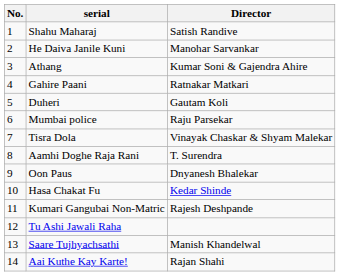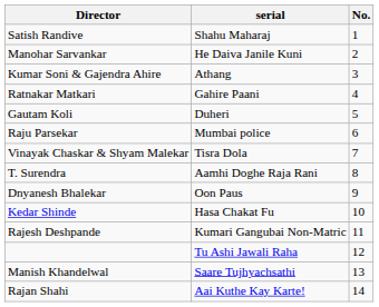 <table class="wikitable sortable">
 <tr>
+<th scope="col">Director</th>
+<th scope="col">serial</th>
 <th scope="col">No.</th>
-<th scope="col">serial</th>
-<th scope="col">Director</th>
 </tr>
 <tr>
+<td>Satish Randive</td>
+<td scope="row">Shahu Maharaj</td>
 <td>1</td>
-<td scope="row">Shahu Maharaj</td>
-<td>Satish Randive</td>
 </tr>
 <tr>
+<td>Manohar Sarvankar</td>
+<td scope="row">He Daiva Janile Kuni</td>
 <td>2</td>
-<td scope="row">He Daiva Janile Kuni</td>
-<td>Manohar Sarvankar</td>
 </tr>
 <tr>
+<td>Kumar Soni & Gajendra Ahire</td>
+<td scope="row">Athang</td>
 <td>3</td>
-<td scope="row">Athang</td>
-<td>Kumar Soni & Gajendra Ahire</td>
 </tr>
 <tr>
+<td>Ratnakar Matkari</td>
+<td scope="row">Gahire Paani</td>
 <td>4</td>
-<td scope="row">Gahire Paani</td>
-<td>Ratnakar Matkari</td>
 </tr>
 <tr>
+<td>Gautam Koli</td>
+<td scope="row">Duheri</td>
 <td>5</td>
-<td scope="row">Duheri</td>
-<td>Gautam Koli</td>
 </tr>
 <tr>
+<td>Raju Parsekar</td>
+<td scope="row">Mumbai police</td>
 <td>6</td>
-<td scope="row">Mumbai police</td>
-<td>Raju Parsekar</td>
 </tr>
 <tr>
+<td>Vinayak Chaskar & Shyam Malekar</td>
+<td scope="row">Tisra Dola</td>
 <td>7</td>
-<td scope="row">Tisra Dola</td>
-<td>Vinayak Chaskar & Shyam Malekar</td>
 </tr>
 <tr>
+<td>T. Surendra</td>
+<td scope="row">Aamhi Doghe Raja Rani</td>
 <td>8</td>
-<td scope="row">Aamhi Doghe Raja Rani</td>
-<td>T. Surendra</td>
 </tr>
 <tr>
+<td>Dnyanesh Bhalekar</td>
+<td scope="row">Oon Paus</td>
 <td>9</td>
-<td scope="row">Oon Paus</td>
-<td>Dnyanesh Bhalekar</td>
 </tr>
 <tr>
+<td><a href='#'>Kedar Shinde</a></td>
+<td scope="row">Hasa Chakat Fu</td>
 <td>10</td>
-<td scope="row">Hasa Chakat Fu</td>
-<td><a href='#'>Kedar Shinde</a></td>
 </tr>
 <tr>
+<td>Rajesh Deshpande</td>
+<td scope="row">Kumari Gangubai Non-Matric</td>
 <td>11</td>
-<td scope="row">Kumari Gangubai Non-Matric</td>
-<td>Rajesh Deshpande</td>
 </tr>
 <tr>
+<td></td>
+<td scope="row"><a href='#'>Tu Ashi Jawali Raha</a></td>
 <td>12</td>
-<td scope="row"><a href='#'>Tu Ashi Jawali Raha</a></td>
-<td></td>
 </tr>
 <tr>
+<td>Manish Khandelwal</td>
+<td scope="row"><a href='#'>Saare Tujhyachsathi</a></td>
 <td>13</td>
-<td scope="row"><a href='#'>Saare Tujhyachsathi</a></td>
-<td>Manish Khandelwal</td>
 </tr>
 <tr>
+<td>Rajan Shahi</td>
+<td scope="row"><a href='#'>Aai Kuthe Kay Karte!</a></td>
 <td>14</td>
-<td scope="row"><a href='#'>Aai Kuthe Kay Karte!</a></td>
-<td>Rajan Shahi</td>
 </tr>
 </table>
